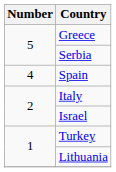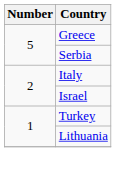 <table class="wikitable sortable">
 <tr>
 <th>Number</th>
 <th>Country</th>
 </tr>
 <tr>
 <td rowspan="2" style="text-align:center;">5</td>
 <td> <a href='#'>Greece</a></td>
 </tr>
 <tr>
 <td> <a href='#'>Serbia</a></td>
-</tr>
-<tr>
-<td style="text-align:center;">4</td>
-<td> <a href='#'>Spain</a></td>
 </tr>
 <tr>
 <td rowspan=2 style="text-align:center;">2</td>
 <td> <a href='#'>Italy</a></td>
 </tr>
 <tr>
 <td> <a href='#'>Israel</a></td>
 </tr>
 <tr>
 <td rowspan=2 style="text-align:center;">1</td>
 <td> <a href='#'>Turkey</a></td>
 </tr>
 <tr>
 <td> <a href='#'>Lithuania</a></td>
 </tr>
 <tr>
 </tr>
 </table>
